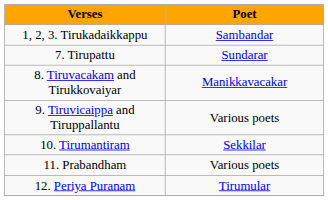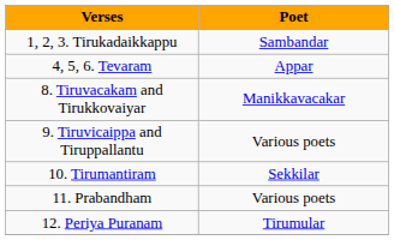 <table class="wikitable sortable" style="width: 25em; text-align: center;">
 <tr>
 </tr>
 <tr>
 </tr>
 <tr>
 </tr>
 <tr style="background:orange">
 <td width="25em"><strong>Verses</strong></td>
 <td width="25em"><strong>Poet</strong></td>
 </tr>
 <tr>
 <td>1, 2, 3. Tirukadaikkappu</td>
 <td><a href='#'>Sambandar</a></td>
 </tr>
 <tr>
-<td>7. Tirupattu</td>
-<td><a href='#'>Sundarar</a></td>
+<td>4, 5, 6. <a href='#'>Tevaram</a></td>
+<td><a href='#'>Appar</a></td>
 </tr>
 <tr>
 <td>8. <a href='#'>Tiruvacakam</a> and Tirukkovaiyar</td>
 <td><a href='#'>Manikkavacakar</a></td>
 </tr>
 <tr>
 <td>9. <a href='#'>Tiruvicaippa</a> and Tiruppallantu</td>
 <td>Various poets</td>
 </tr>
 <tr>
 <td>10. <a href='#'>Tirumantiram</a></td>
 <td><a href='#'>Sekkilar</a></td>
 </tr>
 <tr>
 <td>11. Prabandham</td>
 <td>Various poets</td>
 </tr>
 <tr>
 <td>12. <a href='#'>Periya Puranam</a></td>
 <td><a href='#'>Tirumular</a></td>
 </tr>
 <tr>
 </tr>
 </table>
